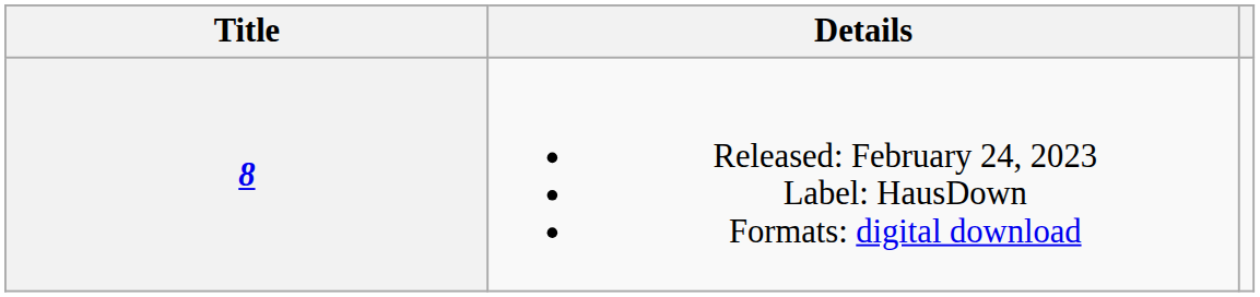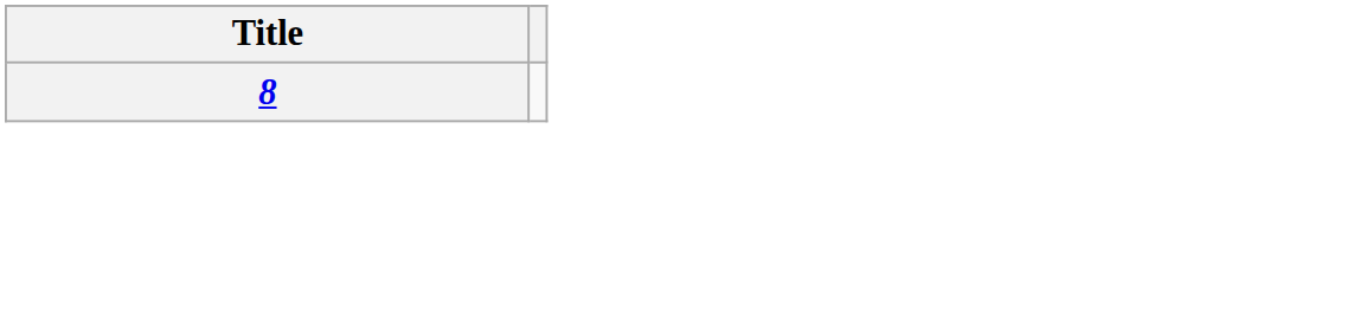 <table class="wikitable plainrowheaders" style="text-align:center;">
 <tr>
 <th rowspan="1" style="width:14em;">Title</th>
-<th rowspan="1" style="width:22em;">Details</th>
 <th rowspan="1" style="text-align: center;"></th>
 </tr>
 <tr>
 <th scope="row"><em><a href='#'>8</a></em></th>
-<td><br><ul><li>Released: February 24, 2023</li><li>Label: HausDown</li><li>Formats: <a href='#'>digital download</a></li></ul></td>
 <td style="text-align: center;"></td>
 </tr>
 </table>
